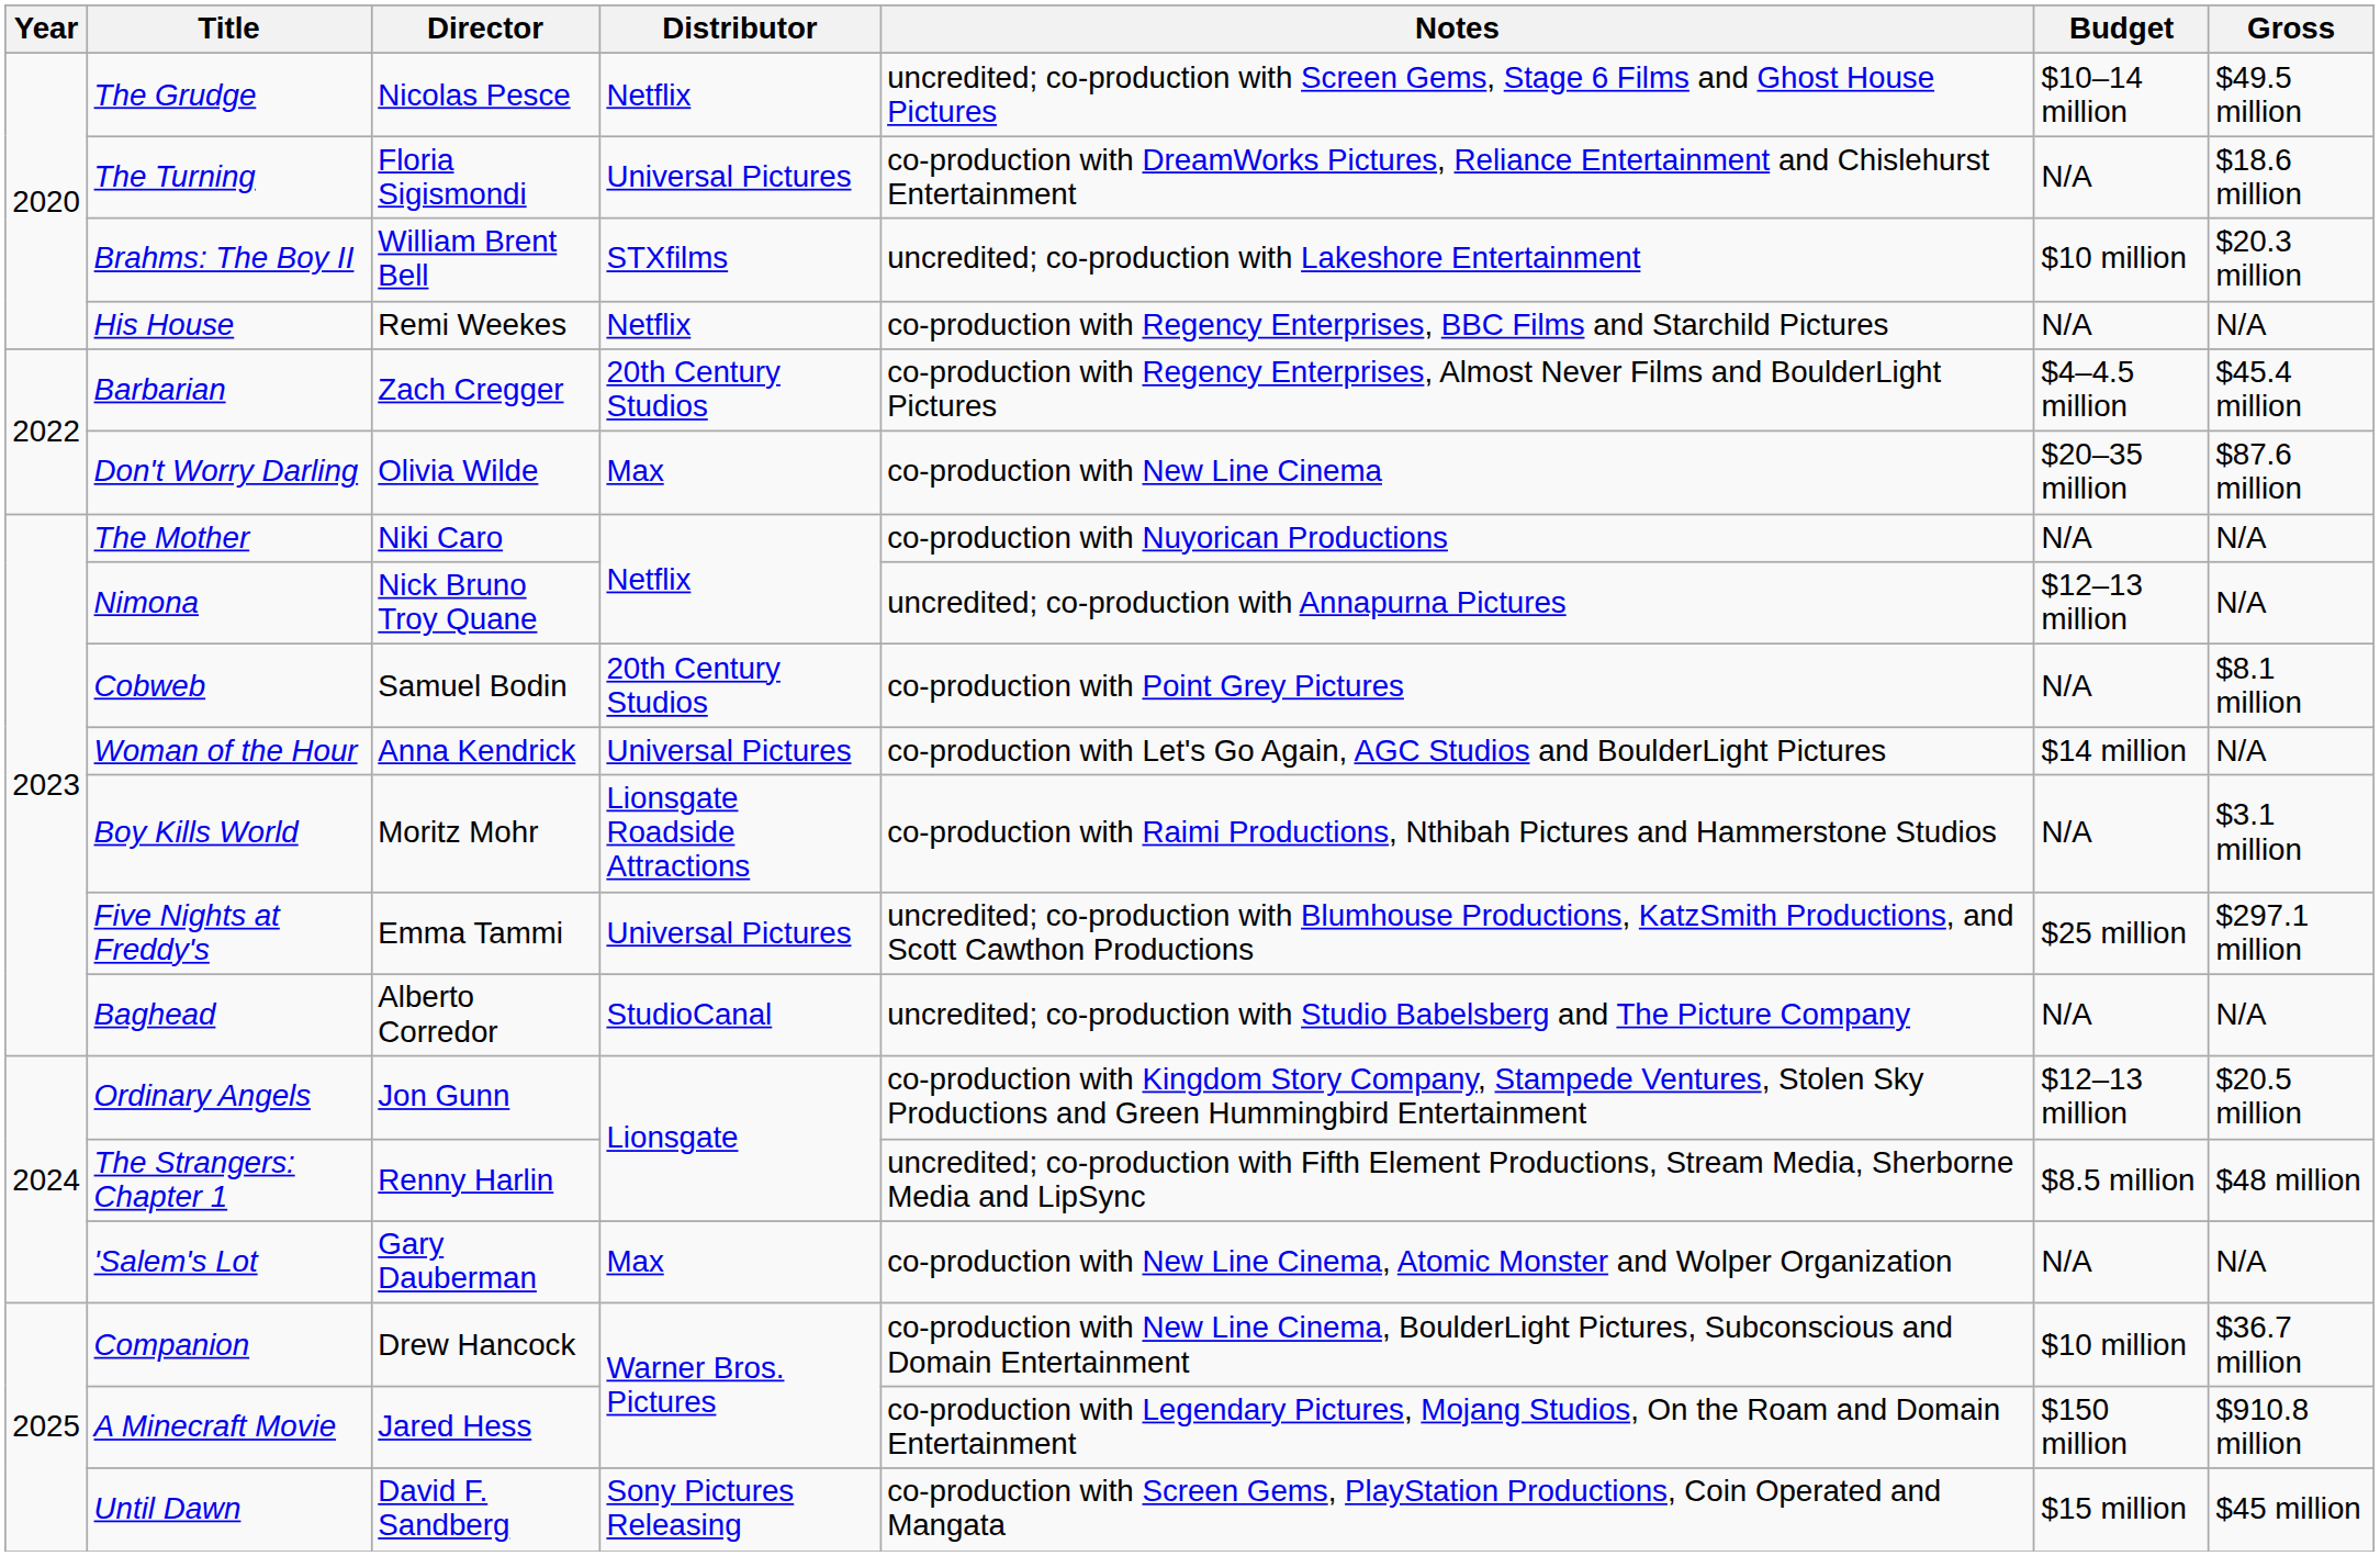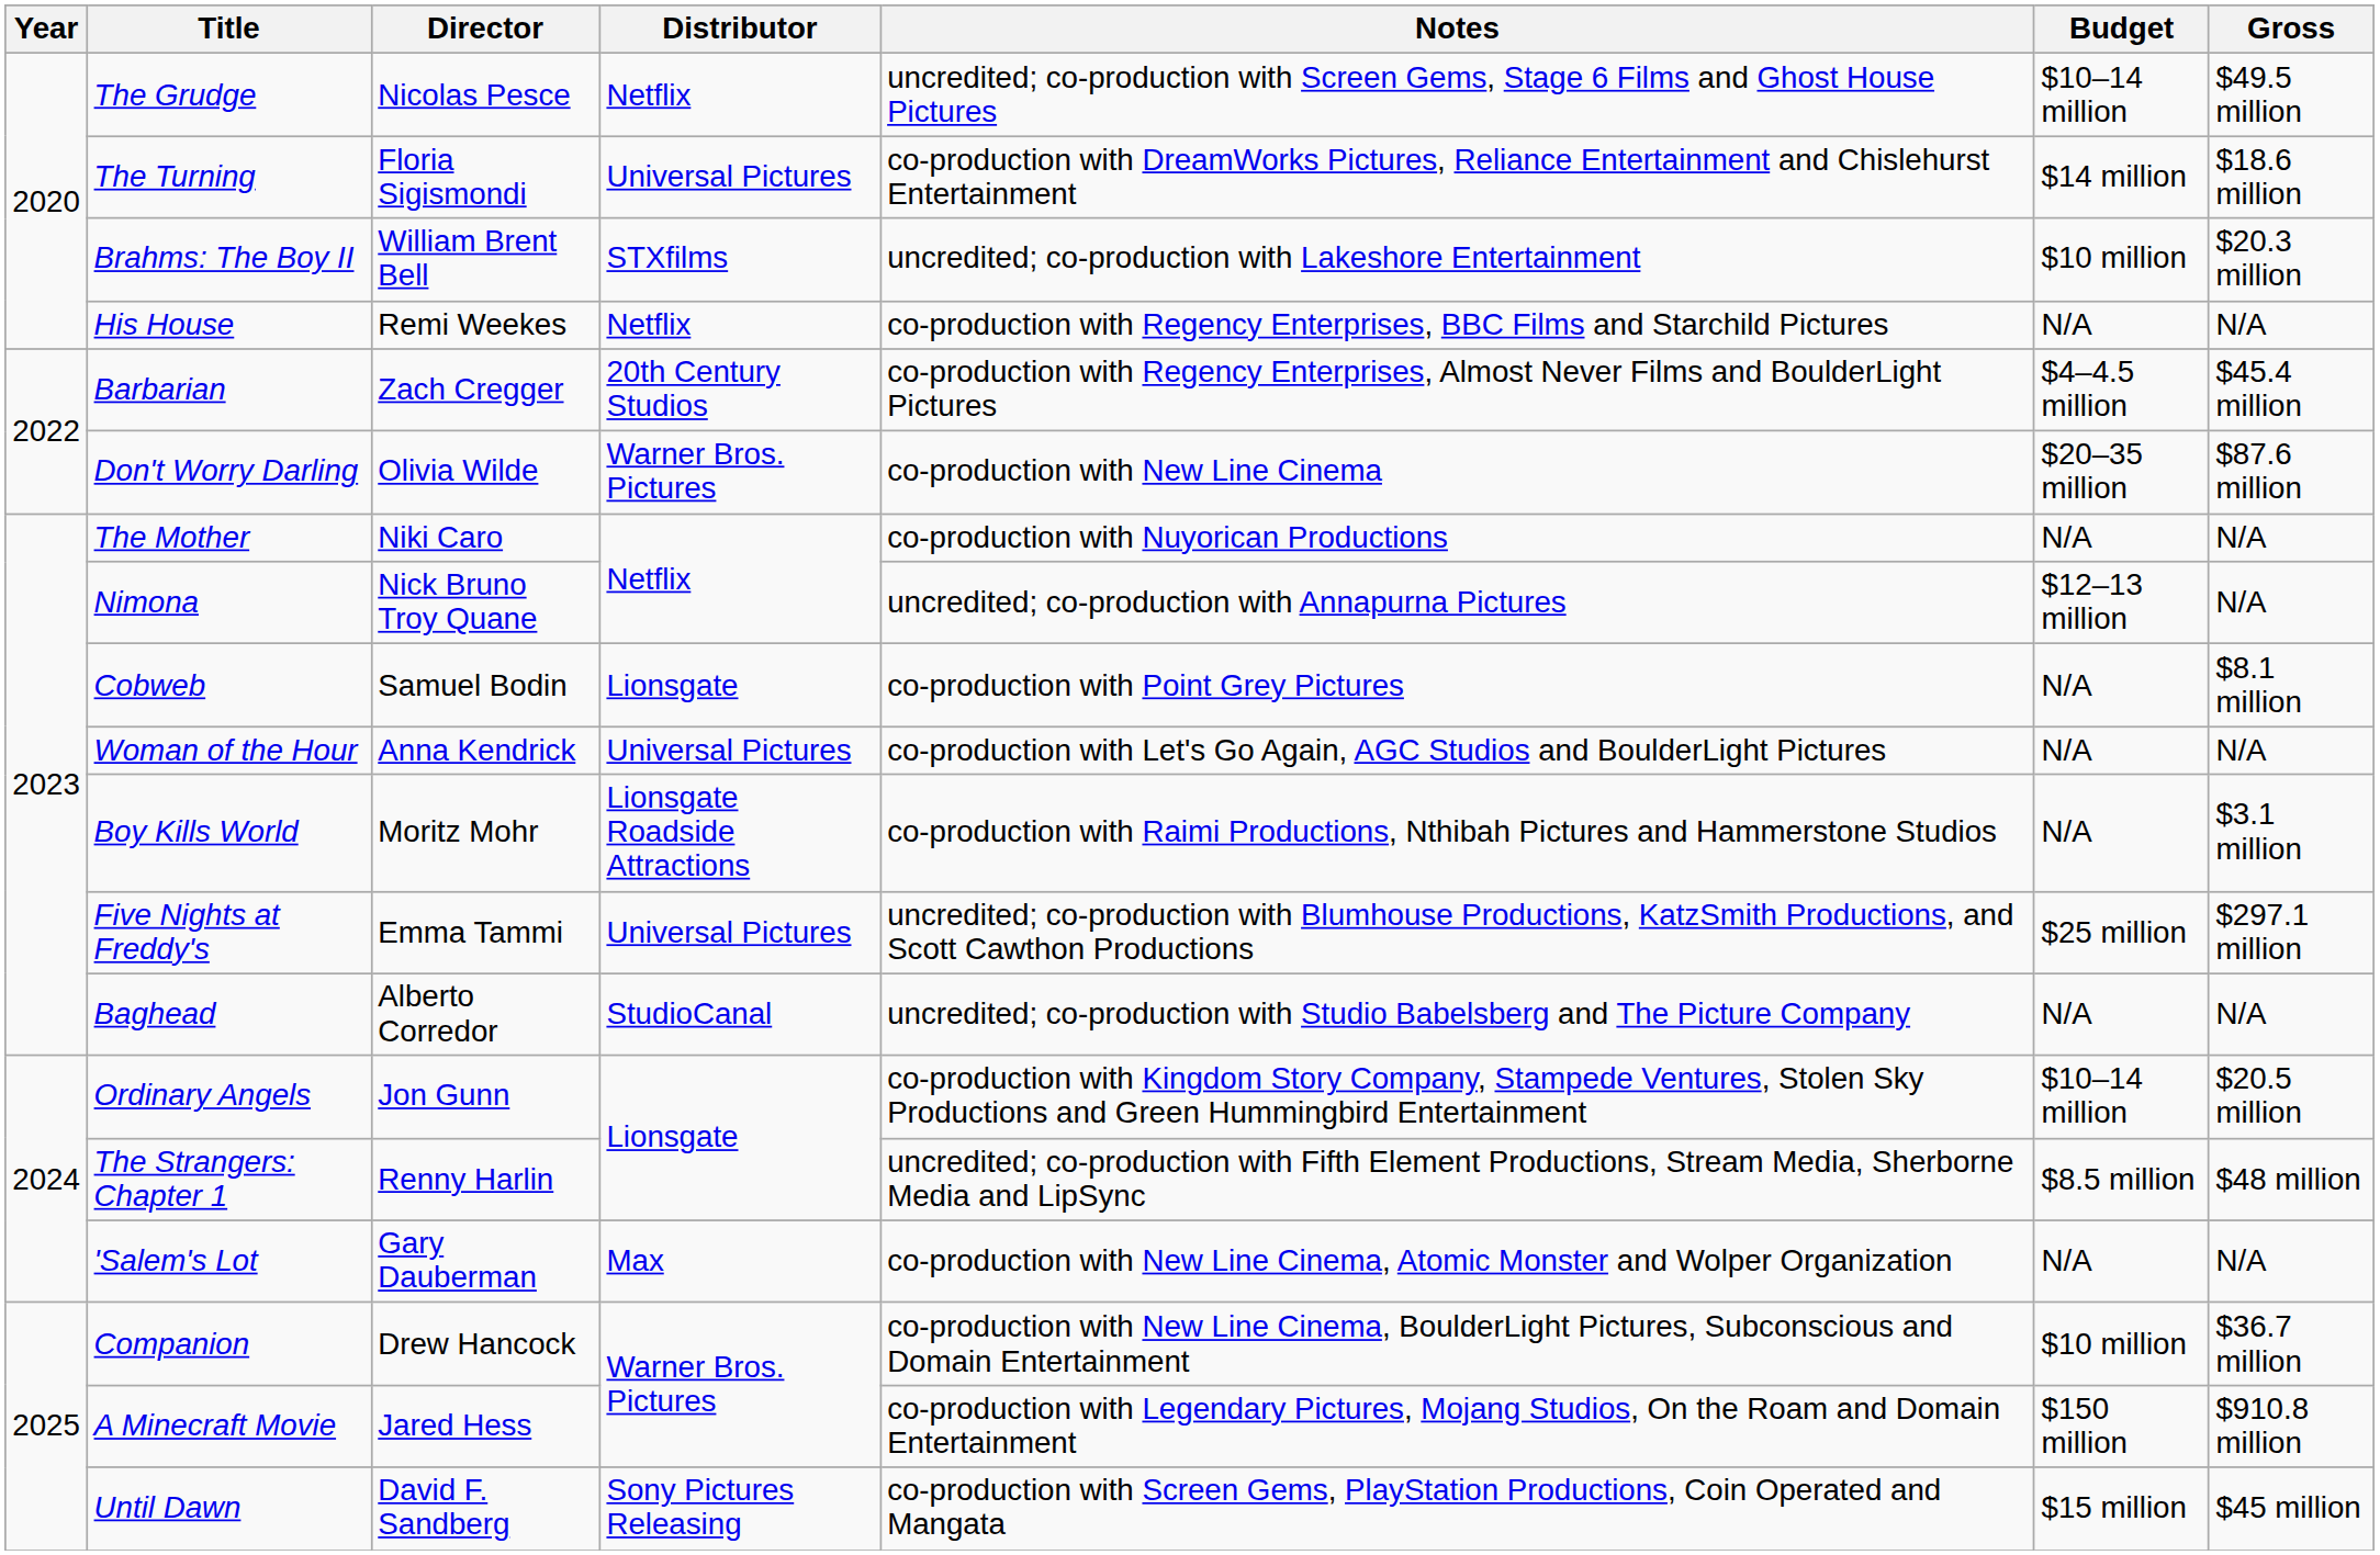 <table class="wikitable sortable">
 <tr>
 <th>Year</th>
 <th>Title</th>
 <th>Director</th>
 <th>Distributor</th>
 <th>Notes</th>
 <th>Budget</th>
 <th>Gross</th>
 </tr>
 <tr>
 <td rowspan="4">2020</td>
 <td><em><a href='#'>The Grudge</a></em></td>
 <td><a href='#'>Nicolas Pesce</a></td>
 <td><a href='#'>Netflix</a></td>
 <td>uncredited; co-production with <a href='#'>Screen Gems</a>, <a href='#'>Stage 6 Films</a> and <a href='#'>Ghost House Pictures</a></td>
 <td>$10–14 million</td>
 <td>$49.5 million</td>
 </tr>
 <tr>
 <td><em><a href='#'>The Turning</a></em></td>
 <td><a href='#'>Floria Sigismondi</a></td>
 <td><a href='#'>Universal Pictures</a></td>
 <td>co-production with <a href='#'>DreamWorks Pictures</a>, <a href='#'>Reliance Entertainment</a> and Chislehurst Entertainment</td>
-<td>N/A</td>
+<td>$14 million</td>
 <td>$18.6 million</td>
 </tr>
 <tr>
 <td><em><a href='#'>Brahms: The Boy II</a></em></td>
 <td><a href='#'>William Brent Bell</a></td>
 <td><a href='#'>STXfilms</a></td>
 <td>uncredited; co-production with <a href='#'>Lakeshore Entertainment</a></td>
 <td>$10 million</td>
 <td>$20.3 million</td>
 </tr>
 <tr>
 <td><em><a href='#'>His House</a></em></td>
 <td>Remi Weekes</td>
 <td><a href='#'>Netflix</a></td>
 <td>co-production with <a href='#'>Regency Enterprises</a>, <a href='#'>BBC Films</a> and Starchild Pictures</td>
 <td>N/A</td>
 <td>N/A</td>
 </tr>
 <tr>
 <td rowspan="2">2022</td>
 <td><em><a href='#'>Barbarian</a></em></td>
 <td><a href='#'>Zach Cregger</a></td>
 <td><a href='#'>20th Century Studios</a></td>
 <td>co-production with <a href='#'>Regency Enterprises</a>, Almost Never Films and BoulderLight Pictures</td>
 <td>$4–4.5 million</td>
 <td>$45.4 million</td>
 </tr>
 <tr>
 <td><em><a href='#'>Don't Worry Darling</a></em></td>
 <td><a href='#'>Olivia Wilde</a></td>
-<td><a href='#'>Max</a></td>
+<td><a href='#'>Warner Bros. Pictures</a></td>
 <td>co-production with <a href='#'>New Line Cinema</a></td>
 <td>$20–35 million</td>
 <td>$87.6 million</td>
 </tr>
 <tr>
 <td rowspan="7">2023</td>
 <td><em><a href='#'>The Mother</a></em></td>
 <td><a href='#'>Niki Caro</a></td>
 <td rowspan="2"><a href='#'>Netflix</a></td>
 <td>co-production with <a href='#'>Nuyorican Productions</a></td>
 <td>N/A</td>
 <td>N/A</td>
 </tr>
 <tr>
 <td><em><a href='#'>Nimona</a></em></td>
 <td><a href='#'>Nick Bruno</a><br><a href='#'>Troy Quane</a></td>
 <td>uncredited; co-production with <a href='#'>Annapurna Pictures</a></td>
 <td>$12–13 million</td>
 <td>N/A</td>
 </tr>
 <tr>
 <td><em><a href='#'>Cobweb</a></em></td>
 <td>Samuel Bodin</td>
-<td><a href='#'>20th Century Studios</a></td>
+<td><a href='#'>Lionsgate</a></td>
 <td>co-production with <a href='#'>Point Grey Pictures</a></td>
 <td>N/A</td>
 <td>$8.1 million</td>
 </tr>
 <tr>
 <td><em><a href='#'>Woman of the Hour</a></em></td>
 <td><a href='#'>Anna Kendrick</a></td>
 <td><a href='#'>Universal Pictures</a></td>
 <td>co-production with Let's Go Again, <a href='#'>AGC Studios</a> and BoulderLight Pictures</td>
-<td>$14 million</td>
+<td>N/A</td>
 <td>N/A</td>
 </tr>
 <tr>
 <td><em><a href='#'>Boy Kills World</a></em></td>
 <td>Moritz Mohr</td>
 <td><a href='#'>Lionsgate</a><br><a href='#'>Roadside Attractions</a></td>
 <td>co-production with <a href='#'>Raimi Productions</a>, Nthibah Pictures and Hammerstone Studios</td>
 <td>N/A</td>
 <td>$3.1 million</td>
 </tr>
 <tr>
 <td><em><a href='#'>Five Nights at Freddy's</a></em></td>
 <td>Emma Tammi</td>
 <td><a href='#'>Universal Pictures</a></td>
 <td>uncredited; co-production with <a href='#'>Blumhouse Productions</a>, <a href='#'>KatzSmith Productions</a>, and Scott Cawthon Productions</td>
 <td>$25 million</td>
 <td>$297.1 million</td>
 </tr>
 <tr>
 <td><em><a href='#'>Baghead</a></em></td>
 <td>Alberto Corredor</td>
 <td><a href='#'>StudioCanal</a></td>
 <td>uncredited; co-production with <a href='#'>Studio Babelsberg</a> and <a href='#'>The Picture Company</a></td>
 <td>N/A</td>
 <td>N/A</td>
 </tr>
 <tr>
 <td rowspan="3">2024</td>
 <td><em><a href='#'>Ordinary Angels</a></em></td>
 <td><a href='#'>Jon Gunn</a></td>
 <td rowspan="2"><a href='#'>Lionsgate</a></td>
 <td>co-production with <a href='#'>Kingdom Story Company</a>, <a href='#'>Stampede Ventures</a>, Stolen Sky Productions and Green Hummingbird Entertainment</td>
-<td>$12–13 million</td>
+<td>$10–14 million</td>
 <td>$20.5 million</td>
 </tr>
 <tr>
 <td><em><a href='#'>The Strangers: Chapter 1</a></em></td>
 <td><a href='#'>Renny Harlin</a></td>
 <td>uncredited; co-production with Fifth Element Productions, Stream Media, Sherborne Media and LipSync</td>
 <td>$8.5 million</td>
 <td>$48 million</td>
 </tr>
 <tr>
 <td><em><a href='#'>'Salem's Lot</a></em></td>
 <td><a href='#'>Gary Dauberman</a></td>
 <td><a href='#'>Max</a></td>
 <td>co-production with <a href='#'>New Line Cinema</a>, <a href='#'>Atomic Monster</a> and Wolper Organization</td>
 <td>N/A</td>
 <td>N/A</td>
 </tr>
 <tr>
 <td rowspan="3">2025</td>
 <td><em><a href='#'>Companion</a></em></td>
 <td>Drew Hancock</td>
 <td rowspan="2"><a href='#'>Warner Bros. Pictures</a></td>
 <td>co-production with <a href='#'>New Line Cinema</a>, BoulderLight Pictures, Subconscious and Domain Entertainment</td>
 <td>$10 million</td>
 <td>$36.7 million</td>
 </tr>
 <tr>
 <td><em><a href='#'>A Minecraft Movie</a></em></td>
 <td><a href='#'>Jared Hess</a></td>
 <td>co-production with <a href='#'>Legendary Pictures</a>, <a href='#'>Mojang Studios</a>, On the Roam and Domain Entertainment</td>
 <td>$150 million</td>
 <td>$910.8 million</td>
 </tr>
 <tr>
 <td><em><a href='#'>Until Dawn</a></em></td>
 <td><a href='#'>David F. Sandberg</a></td>
 <td><a href='#'>Sony Pictures Releasing</a></td>
 <td>co-production with <a href='#'>Screen Gems</a>, <a href='#'>PlayStation Productions</a>, Coin Operated and Mangata</td>
 <td>$15 million</td>
 <td>$45 million</td>
 </tr>
 </table>
